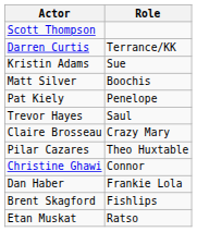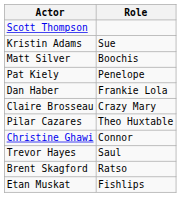 <table class="wikitable">
 <tr>
 <th>Actor</th>
 <th>Role</th>
 </tr>
 <tr>
 <td><a href='#'>Scott Thompson</a></td>
 <td></td>
-</tr>
-<tr>
-<td><a href='#'>Darren Curtis</a></td>
-<td>Terrance/KK</td>
 </tr>
 <tr>
 <td>Kristin Adams</td>
 <td>Sue</td>
 </tr>
 <tr>
 <td>Matt Silver</td>
 <td>Boochis</td>
 </tr>
 <tr>
 <td>Pat Kiely</td>
 <td>Penelope</td>
 </tr>
 <tr>
-<td>Trevor Hayes</td>
-<td>Saul</td>
+<td>Dan Haber</td>
+<td>Frankie Lola</td>
 </tr>
 <tr>
 <td>Claire Brosseau</td>
 <td>Crazy Mary</td>
 </tr>
 <tr>
 <td>Pilar Cazares</td>
 <td>Theo Huxtable</td>
 </tr>
 <tr>
 <td><a href='#'>Christine Ghawi</a></td>
 <td>Connor</td>
 </tr>
 <tr>
-<td>Dan Haber</td>
-<td>Frankie Lola</td>
+<td>Trevor Hayes</td>
+<td>Saul</td>
 </tr>
 <tr>
 <td>Brent Skagford</td>
-<td>Fishlips</td>
+<td>Ratso</td>
 </tr>
 <tr>
 <td>Etan Muskat</td>
-<td>Ratso</td>
+<td>Fishlips</td>
 </tr>
 </table>
